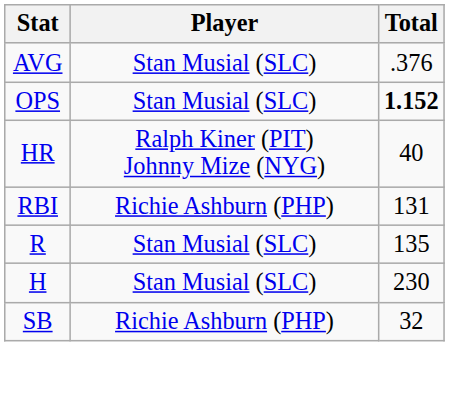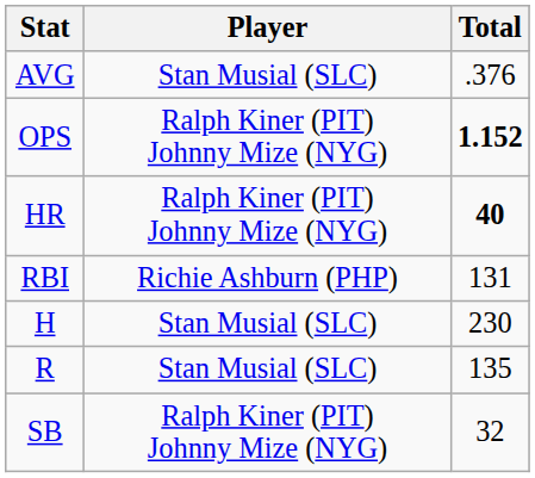 <table class="wikitable" style="text-align:center;">
 <tr>
 <th style="width:15%;">Stat</th>
 <th>Player</th>
 <th style="width:15%;">Total</th>
 </tr>
 <tr>
 <td><a href='#'>AVG</a></td>
 <td><a href='#'>Stan Musial</a> (<a href='#'>SLC</a>)</td>
 <td>.376</td>
 </tr>
 <tr>
 <td><a href='#'>OPS</a></td>
-<td><a href='#'>Stan Musial</a> (<a href='#'>SLC</a>)</td>
+<td><a href='#'>Ralph Kiner</a> (<a href='#'>PIT</a>)<br><a href='#'>Johnny Mize</a> (<a href='#'>NYG</a>)</td>
 <td><strong>1.152</strong></td>
 </tr>
 <tr>
 <td><a href='#'>HR</a></td>
 <td><a href='#'>Ralph Kiner</a> (<a href='#'>PIT</a>)<br><a href='#'>Johnny Mize</a> (<a href='#'>NYG</a>)</td>
-<td>40</td>
+<td><strong>40</strong></td>
 </tr>
 <tr>
 <td><a href='#'>RBI</a></td>
 <td><a href='#'>Richie Ashburn</a> (<a href='#'>PHP</a>)</td>
 <td>131</td>
 </tr>
 <tr>
+<td><a href='#'>H</a></td>
+<td><a href='#'>Stan Musial</a> (<a href='#'>SLC</a>)</td>
+<td>230</td>
+</tr>
+<tr>
 <td><a href='#'>R</a></td>
 <td><a href='#'>Stan Musial</a> (<a href='#'>SLC</a>)</td>
 <td>135</td>
 </tr>
 <tr>
-<td><a href='#'>H</a></td>
-<td><a href='#'>Stan Musial</a> (<a href='#'>SLC</a>)</td>
-<td>230</td>
-</tr>
-<tr>
 <td><a href='#'>SB</a></td>
-<td><a href='#'>Richie Ashburn</a> (<a href='#'>PHP</a>)</td>
+<td><a href='#'>Ralph Kiner</a> (<a href='#'>PIT</a>)<br><a href='#'>Johnny Mize</a> (<a href='#'>NYG</a>)</td>
 <td>32</td>
 </tr>
 </table>
